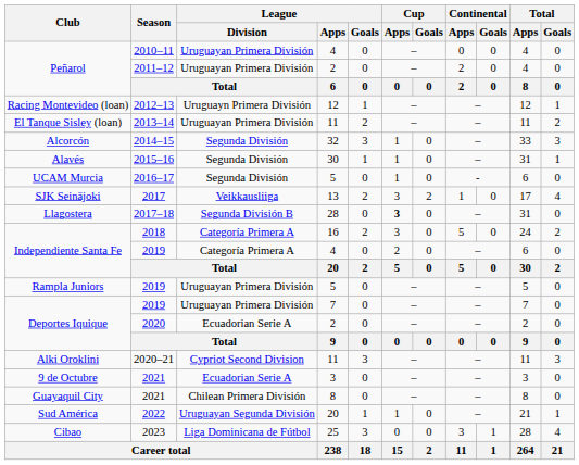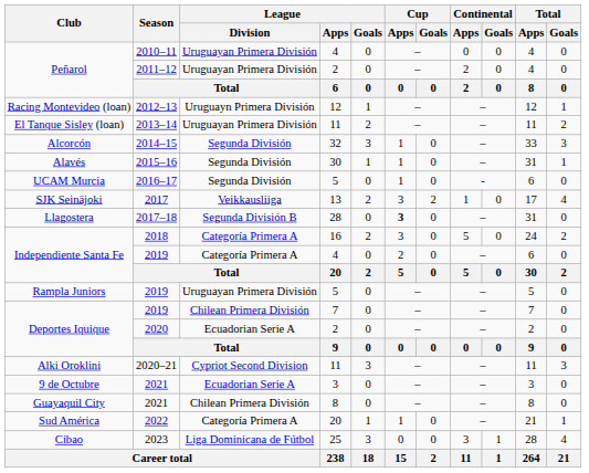 <table class="wikitable" style="text-align:center">
 <tr>
 <th rowspan="2">Club</th>
 <th rowspan="2">Season</th>
 <th colspan="3">League</th>
 <th colspan="2">Cup</th>
 <th colspan="2">Continental</th>
 <th colspan="2">Total</th>
 </tr>
 <tr>
 <th>Division</th>
 <th>Apps</th>
 <th>Goals</th>
 <th>Apps</th>
 <th>Goals</th>
 <th>Apps</th>
 <th>Goals</th>
 <th>Apps</th>
 <th>Goals</th>
 </tr>
 <tr>
 <td rowspan=3><a href='#'>Peñarol</a></td>
 <td><a href='#'>2010–11</a></td>
 <td><a href='#'>Uruguayan Primera División</a></td>
 <td>4</td>
 <td>0</td>
 <td colspan=2>–</td>
 <td>0</td>
 <td>0</td>
 <td>4</td>
 <td>0</td>
 </tr>
 <tr>
 <td><a href='#'>2011–12</a></td>
 <td>Uruguayan Primera División</td>
 <td>2</td>
 <td>0</td>
 <td colspan=2>–</td>
 <td>2</td>
 <td>0</td>
 <td>4</td>
 <td>0</td>
 </tr>
 <tr>
 <th colspan=2>Total</th>
 <th>6</th>
 <th>0</th>
 <th>0</th>
 <th>0</th>
 <th>2</th>
 <th>0</th>
 <th>8</th>
 <th>0</th>
 </tr>
 <tr>
 <td><a href='#'>Racing Montevideo</a> (loan)</td>
 <td><a href='#'>2012–13</a></td>
 <td>Uruguayn Primera División</td>
 <td>12</td>
 <td>1</td>
 <td colspan=2>–</td>
 <td colspan=2>–</td>
 <td>12</td>
 <td>1</td>
 </tr>
 <tr>
 <td><a href='#'>El Tanque Sisley</a> (loan)</td>
 <td><a href='#'>2013–14</a></td>
 <td>Uruguayan Primera División</td>
 <td>11</td>
 <td>2</td>
 <td colspan=2>–</td>
 <td colspan=2>–</td>
 <td>11</td>
 <td>2</td>
 </tr>
 <tr>
 <td><a href='#'>Alcorcón</a></td>
 <td><a href='#'>2014–15</a></td>
 <td><a href='#'>Segunda División</a></td>
 <td>32</td>
 <td>3</td>
 <td>1</td>
 <td>0</td>
 <td colspan=2>–</td>
 <td>33</td>
 <td>3</td>
 </tr>
 <tr>
 <td><a href='#'>Alavés</a></td>
 <td><a href='#'>2015–16</a></td>
 <td>Segunda División</td>
 <td>30</td>
 <td>1</td>
 <td>1</td>
 <td>0</td>
 <td colspan=2>–</td>
 <td>31</td>
 <td>1</td>
 </tr>
 <tr>
 <td><a href='#'>UCAM Murcia</a></td>
 <td><a href='#'>2016–17</a></td>
 <td>Segunda División</td>
 <td>5</td>
 <td>0</td>
 <td>1</td>
 <td>0</td>
 <td colspan=2>-</td>
 <td>6</td>
 <td>0</td>
 </tr>
 <tr>
 <td><a href='#'>SJK Seinäjoki</a></td>
 <td><a href='#'>2017</a></td>
 <td><a href='#'>Veikkausliiga</a></td>
 <td>13</td>
 <td>2</td>
 <td>3</td>
 <td>2</td>
 <td>1</td>
 <td>0</td>
 <td>17</td>
 <td>4</td>
 </tr>
 <tr>
 <td><a href='#'>Llagostera</a></td>
 <td><a href='#'>2017–18</a></td>
 <td><a href='#'>Segunda División B</a></td>
 <td>28</td>
 <td>0</td>
 <td><strong>3</strong></td>
 <td>0</td>
 <td colspan=2>–</td>
 <td>31</td>
 <td>0</td>
 </tr>
 <tr>
 <td rowspan=3><a href='#'>Independiente Santa Fe</a></td>
 <td><a href='#'>2018</a></td>
 <td><a href='#'>Categoría Primera A</a></td>
 <td>16</td>
 <td>2</td>
 <td>3</td>
 <td>0</td>
 <td>5</td>
 <td>0</td>
 <td>24</td>
 <td>2</td>
 </tr>
 <tr>
 <td><a href='#'>2019</a></td>
 <td>Categoría Primera A</td>
 <td>4</td>
 <td>0</td>
 <td>2</td>
 <td>0</td>
 <td colspan=2>–</td>
 <td>6</td>
 <td>0</td>
 </tr>
 <tr>
 <th colspan=2>Total</th>
 <th>20</th>
 <th>2</th>
 <th>5</th>
 <th>0</th>
 <th>5</th>
 <th>0</th>
 <th>30</th>
 <th>2</th>
 </tr>
 <tr>
 <td><a href='#'>Rampla Juniors</a></td>
 <td><a href='#'>2019</a></td>
 <td>Uruguayan Primera División</td>
 <td>5</td>
 <td>0</td>
 <td colspan=2>–</td>
 <td colspan=2>–</td>
 <td>5</td>
 <td>0</td>
 </tr>
 <tr>
 <td rowspan=3><a href='#'>Deportes Iquique</a></td>
 <td><a href='#'>2019</a></td>
-<td>Uruguayan Primera División</td>
+<td><a href='#'>Chilean Primera División</a></td>
 <td>7</td>
 <td>0</td>
 <td colspan=2>–</td>
 <td colspan=2>–</td>
 <td>7</td>
 <td>0</td>
 </tr>
 <tr>
 <td><a href='#'>2020</a></td>
 <td>Ecuadorian Serie A</td>
 <td>2</td>
 <td>0</td>
 <td colspan=2>–</td>
 <td colspan=2>–</td>
 <td>2</td>
 <td>0</td>
 </tr>
 <tr>
 <th colspan=2>Total</th>
 <th>9</th>
 <th>0</th>
 <th>0</th>
 <th>0</th>
 <th>0</th>
 <th>0</th>
 <th>9</th>
 <th>0</th>
 </tr>
 <tr>
 <td><a href='#'>Alki Oroklini</a></td>
 <td>2020–21</td>
 <td><a href='#'>Cypriot Second Division</a></td>
 <td>11</td>
 <td>3</td>
 <td colspan=2>–</td>
 <td colspan=2>–</td>
 <td>11</td>
 <td>3</td>
 </tr>
 <tr>
 <td><a href='#'>9 de Octubre</a></td>
 <td><a href='#'>2021</a></td>
 <td><a href='#'>Ecuadorian Serie A</a></td>
 <td>3</td>
 <td>0</td>
 <td colspan=2>–</td>
 <td colspan=2>–</td>
 <td>3</td>
 <td>0</td>
 </tr>
 <tr>
 <td><a href='#'>Guayaquil City</a></td>
 <td>2021</td>
 <td>Chilean Primera División</td>
 <td>8</td>
 <td>0</td>
 <td colspan=2>–</td>
 <td colspan=2>–</td>
 <td>8</td>
 <td>0</td>
 </tr>
 <tr>
 <td><a href='#'>Sud América</a></td>
 <td><a href='#'>2022</a></td>
-<td><a href='#'>Uruguayan Segunda División</a></td>
+<td>Categoría Primera A</td>
 <td>20</td>
 <td>1</td>
 <td>1</td>
 <td>0</td>
 <td colspan=2>–</td>
 <td>21</td>
 <td>1</td>
 </tr>
 <tr>
 <td><a href='#'>Cibao</a></td>
 <td>2023</td>
 <td><a href='#'>Liga Dominicana de Fútbol</a></td>
 <td>25</td>
 <td>3</td>
 <td>0</td>
 <td>0</td>
 <td>3</td>
 <td>1</td>
 <td>28</td>
 <td>4</td>
 </tr>
 <tr>
 <th colspan="3">Career total</th>
 <th>238</th>
 <th>18</th>
 <th>15</th>
 <th>2</th>
 <th>11</th>
 <th>1</th>
 <th>264</th>
 <th>21</th>
 </tr>
 </table>
